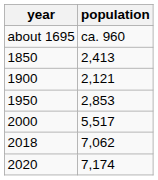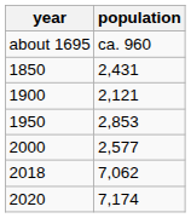 <table class="wikitable">
 <tr>
 <th>year</th>
 <th>population</th>
 </tr>
 <tr>
 <td>about 1695</td>
 <td>ca. 960</td>
 </tr>
 <tr>
 <td>1850</td>
-<td>2,413</td>
+<td>2,431</td>
 </tr>
 <tr>
 <td>1900</td>
 <td>2,121</td>
 </tr>
 <tr>
 <td>1950</td>
 <td>2,853</td>
 </tr>
 <tr>
 <td>2000</td>
-<td>5,517</td>
+<td>2,577</td>
 </tr>
 <tr>
 <td>2018</td>
 <td>7,062</td>
 </tr>
 <tr>
 <td>2020</td>
 <td>7,174</td>
 </tr>
 </table>
